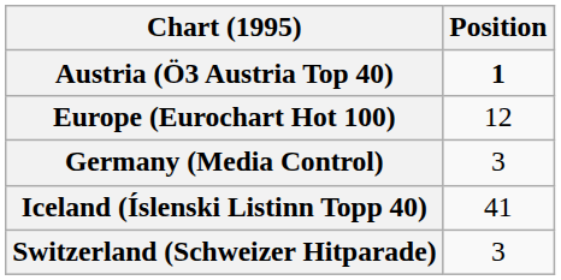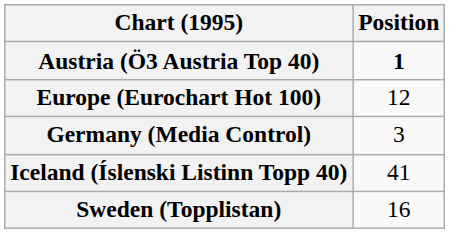 <table class="wikitable sortable plainrowheaders" style="text-align:center">
 <tr>
 <th>Chart (1995)</th>
 <th>Position</th>
 </tr>
 <tr>
 <th scope="row">Austria (Ö3 Austria Top 40)</th>
 <td><strong>1</strong></td>
 </tr>
 <tr>
 <th scope="row">Europe (Eurochart Hot 100)</th>
 <td>12</td>
 </tr>
 <tr>
 <th scope="row">Germany (Media Control)</th>
 <td>3</td>
 </tr>
 <tr>
 <th scope="row">Iceland (Íslenski Listinn Topp 40)</th>
 <td>41</td>
 </tr>
 <tr>
-<th scope="row">Switzerland (Schweizer Hitparade)</th>
-<td>3</td>
+<th scope="row">Sweden (Topplistan)</th>
+<td>16</td>
 </tr>
 </table>
